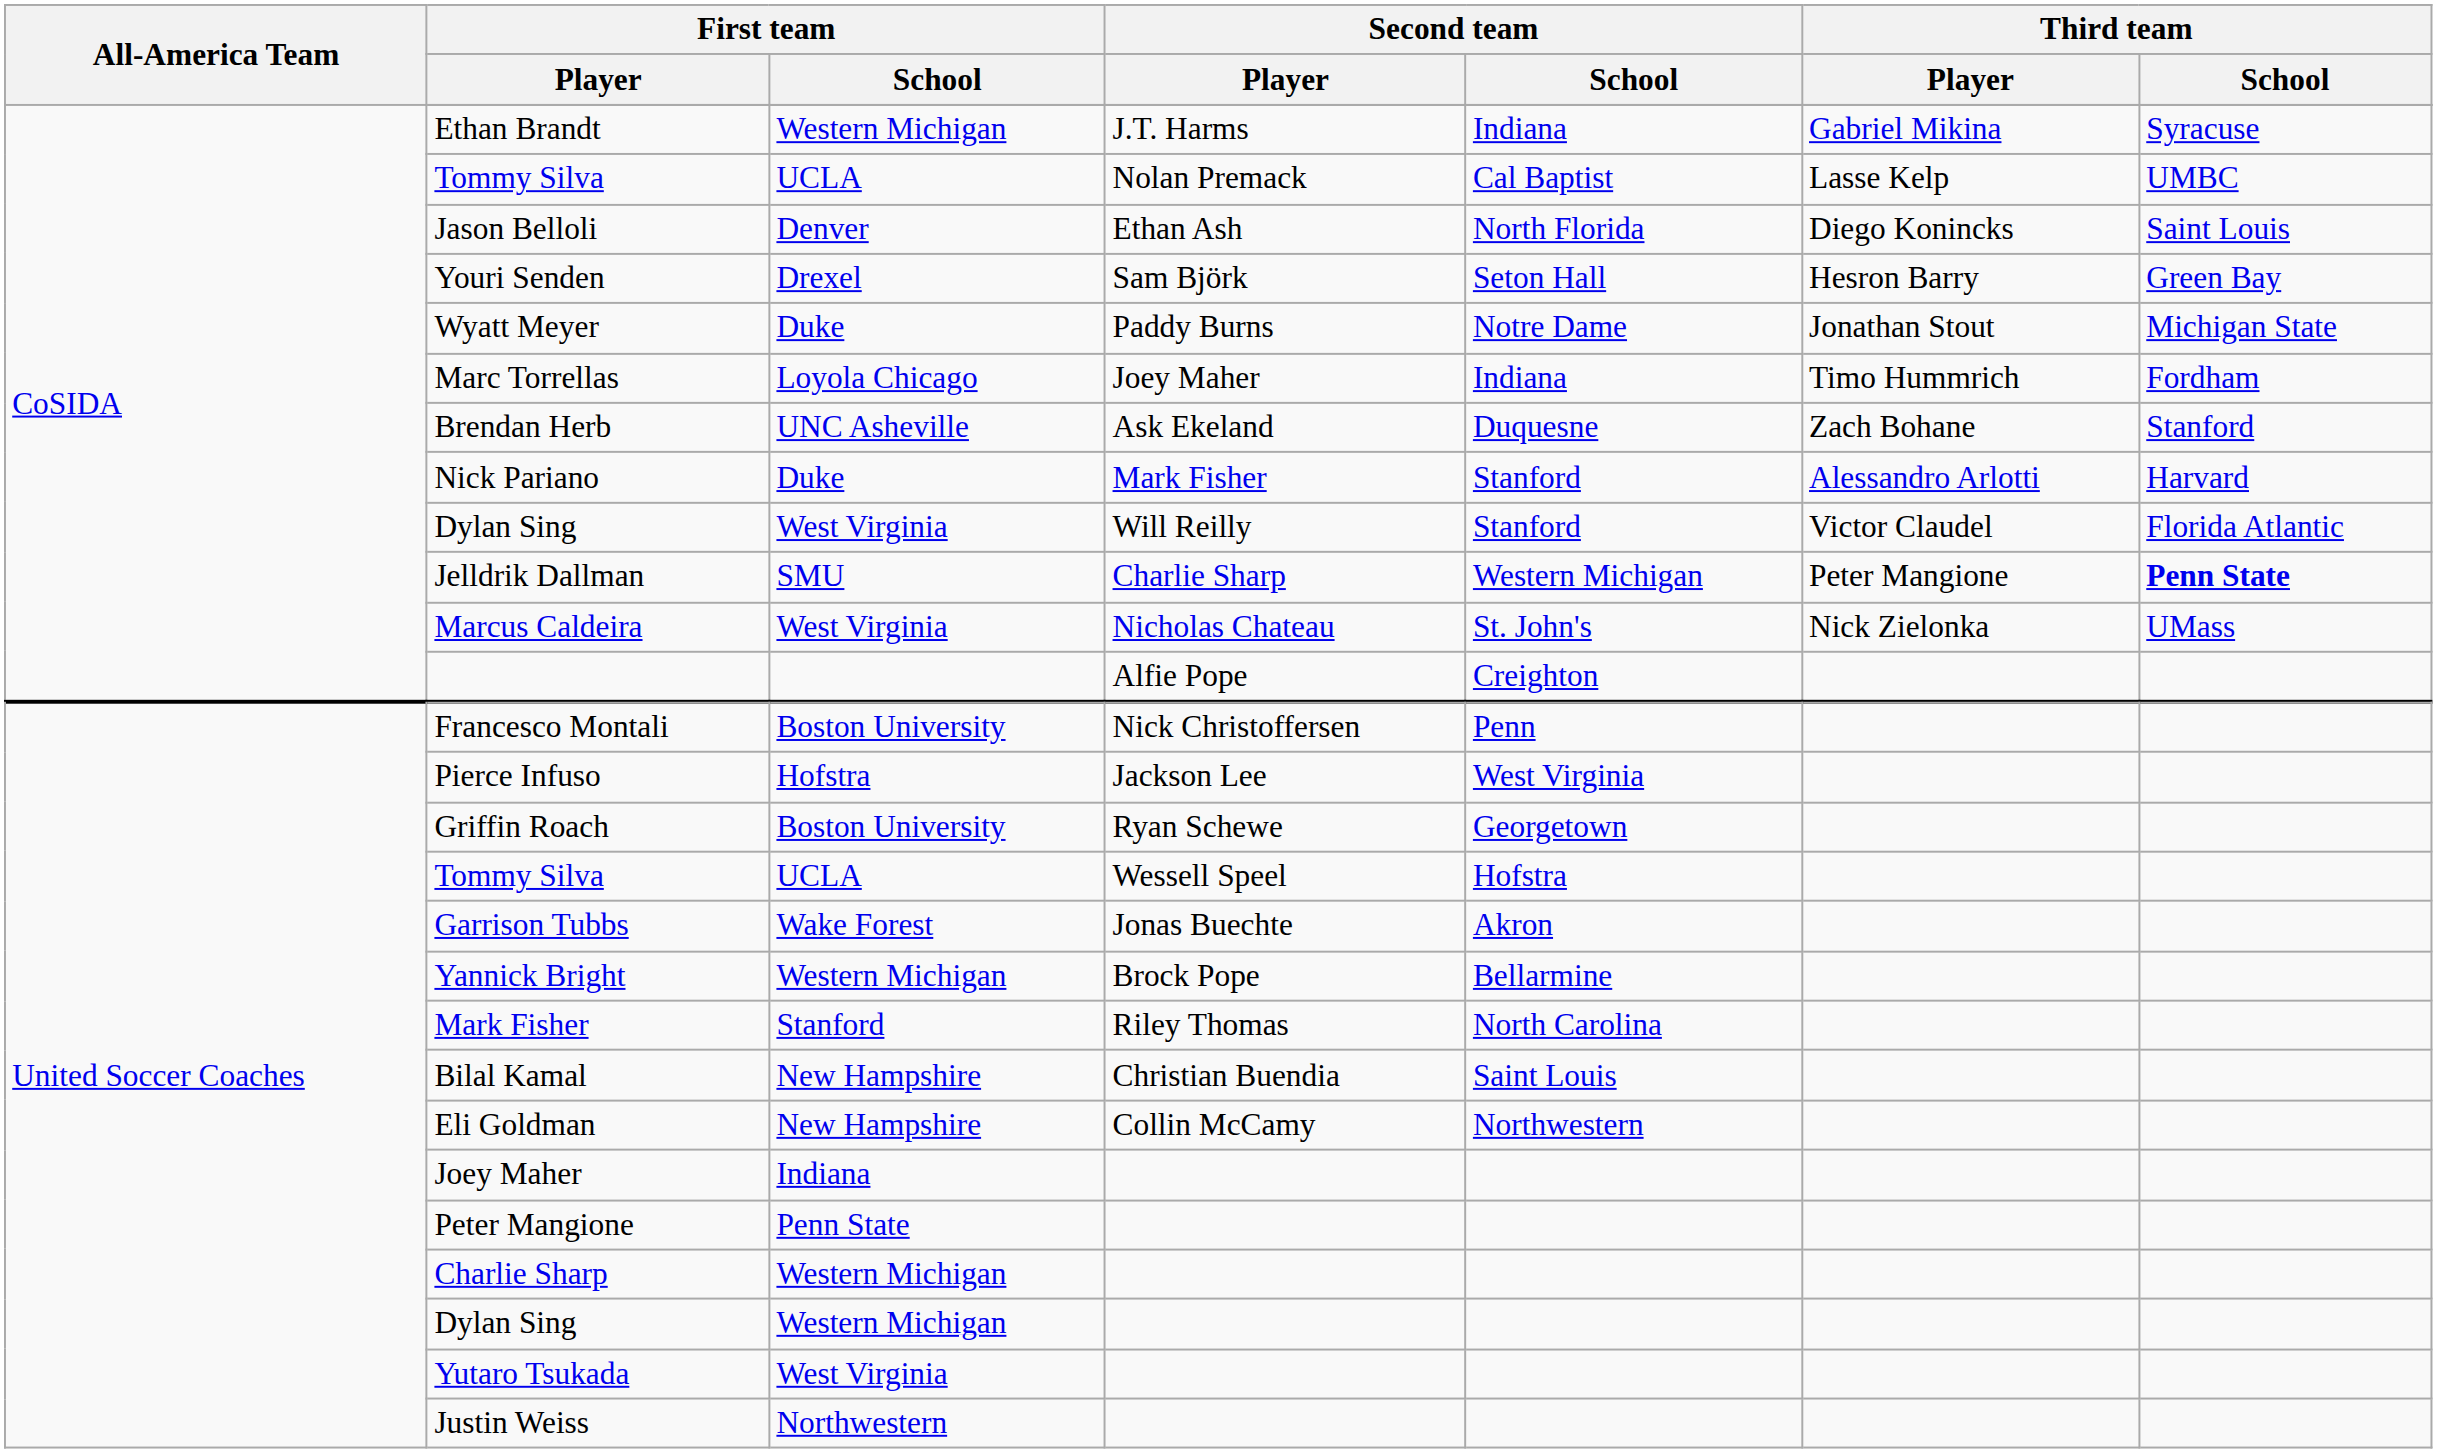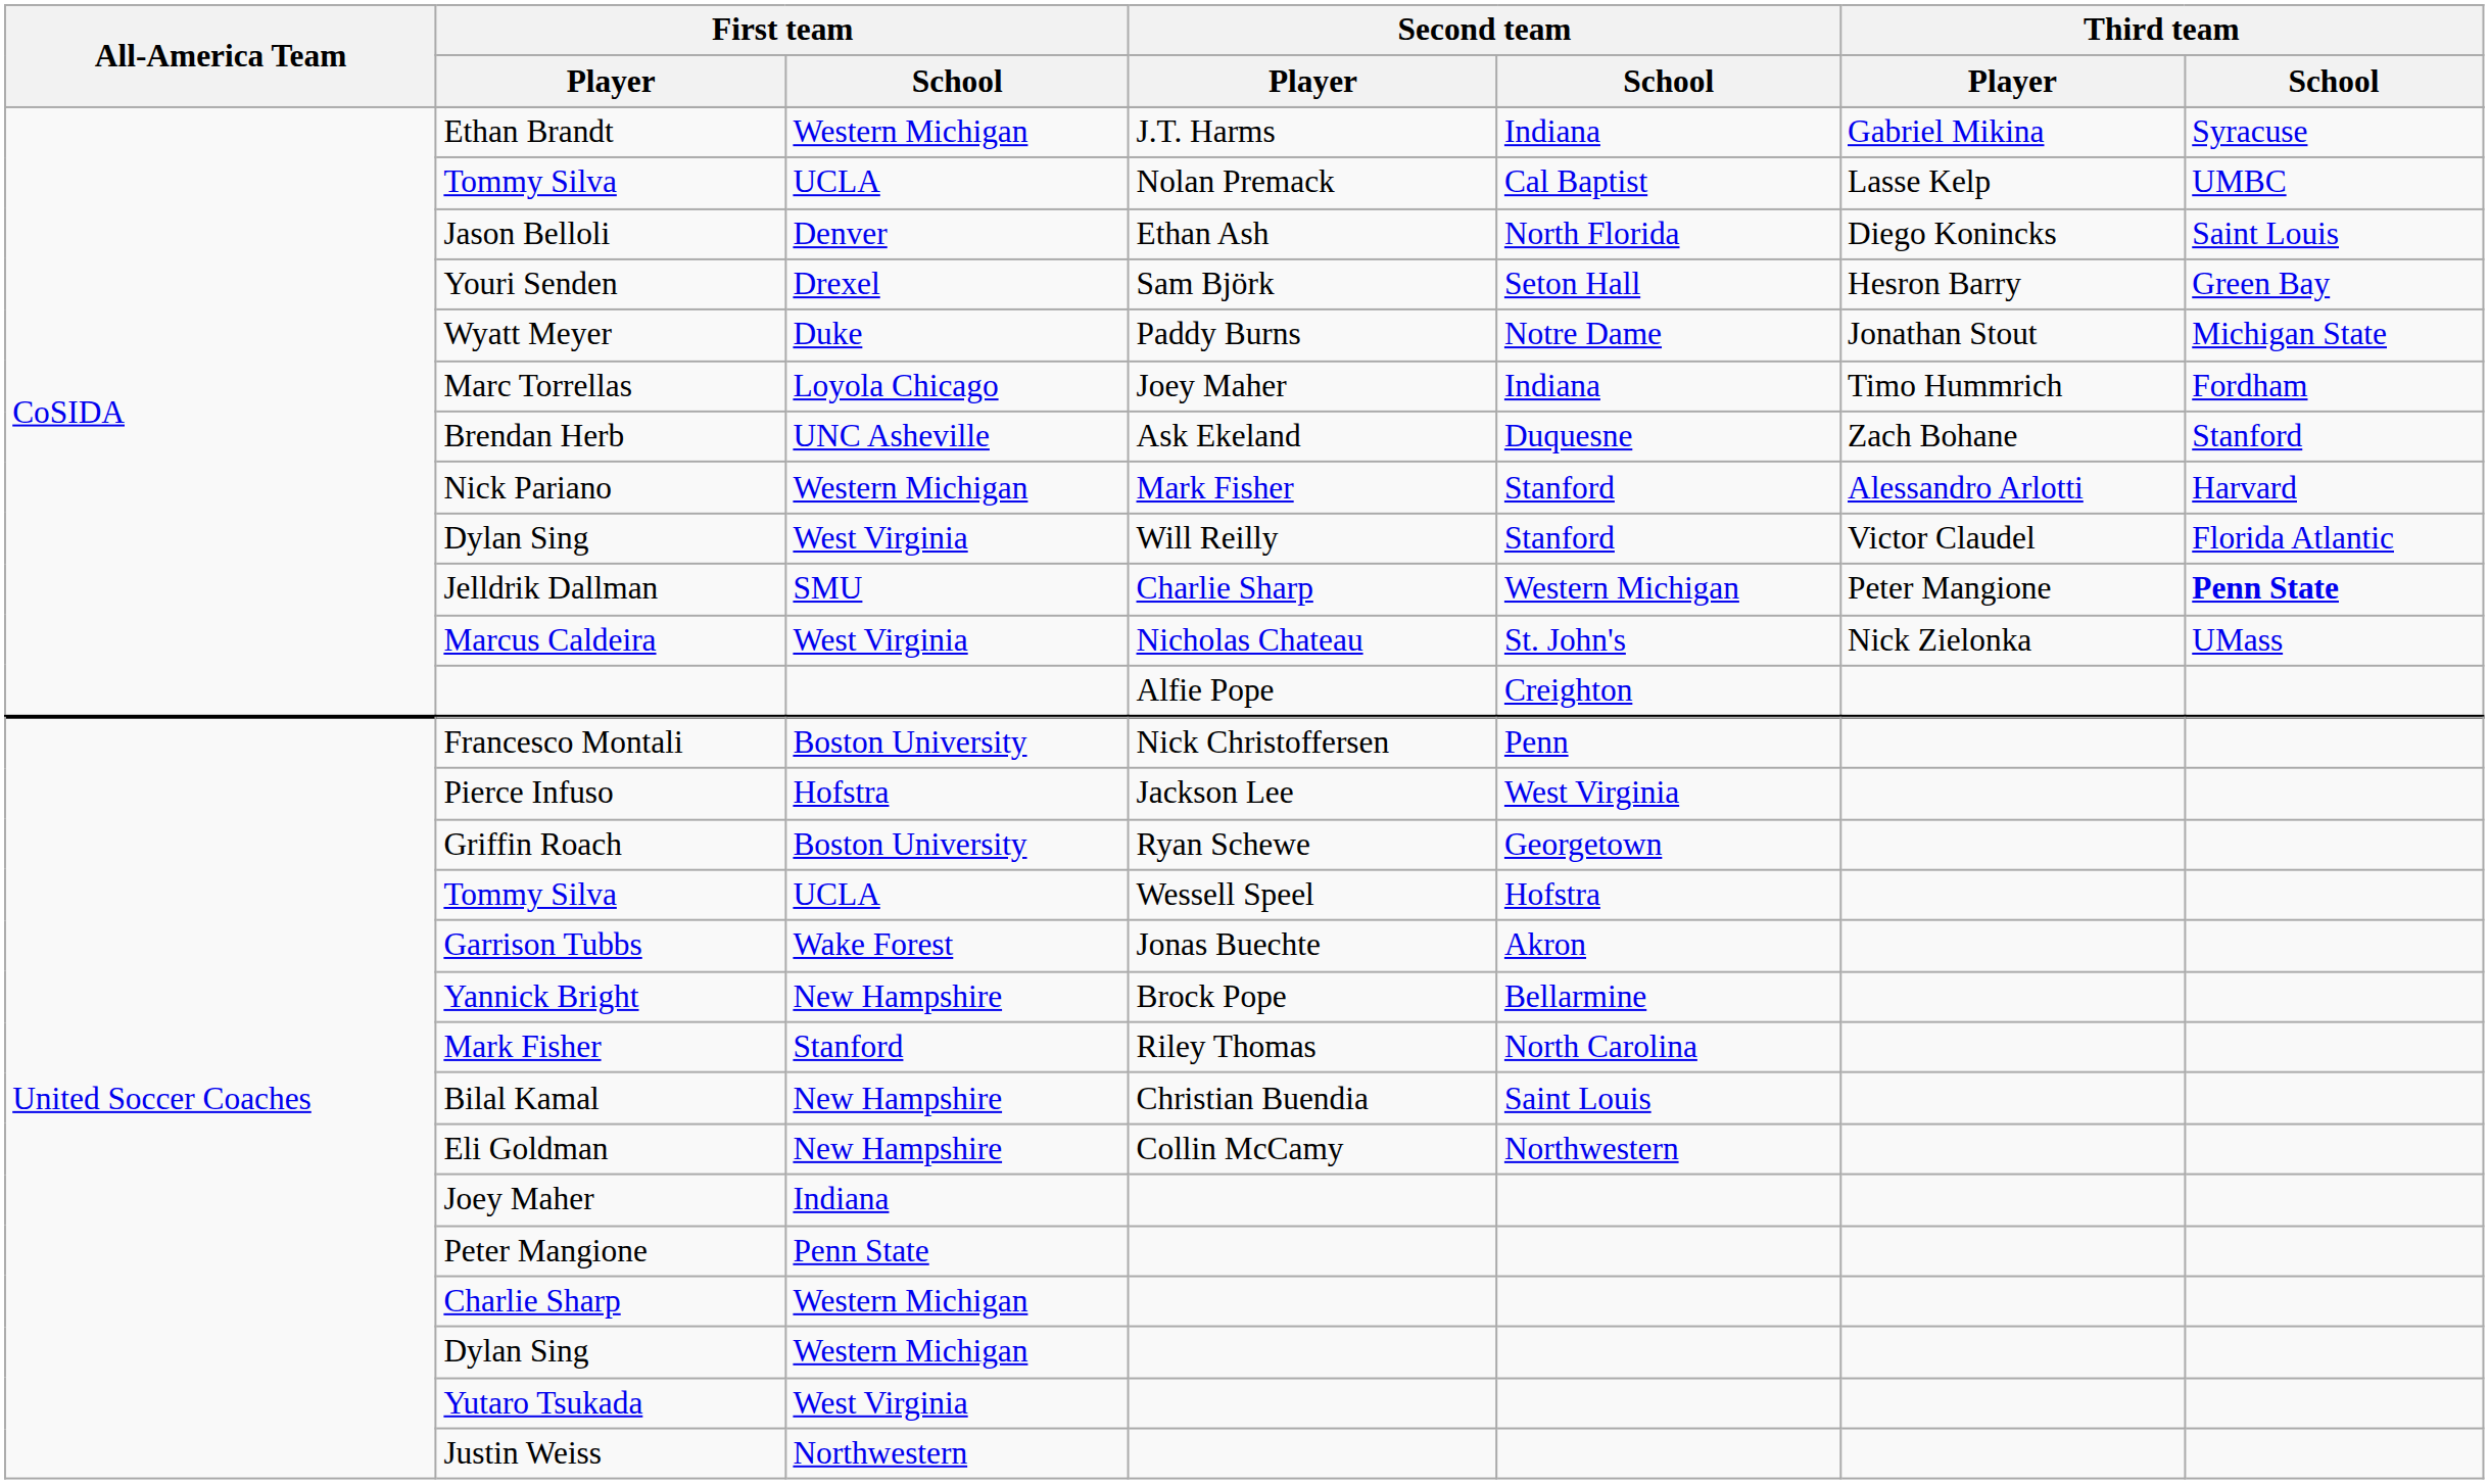 <table class="wikitable" style="width:98%;">
 <tr>
 <th rowspan="2">All-America Team</th>
 <th colspan="2">First team</th>
 <th colspan="2">Second team</th>
 <th colspan="2">Third team</th>
 </tr>
 <tr>
 <th>Player</th>
 <th>School</th>
 <th>Player</th>
 <th>School</th>
 <th>Player</th>
 <th>School</th>
 </tr>
 <tr>
 <td rowspan="13"><a href='#'>CoSIDA</a></td>
 </tr>
 <tr>
 <td> Ethan Brandt</td>
 <td><a href='#'>Western Michigan</a></td>
 <td> J.T. Harms</td>
 <td><a href='#'>Indiana</a></td>
 <td> <a href='#'>Gabriel Mikina</a></td>
 <td><a href='#'>Syracuse</a></td>
 </tr>
 <tr>
 <td> <a href='#'>Tommy Silva</a></td>
 <td><a href='#'>UCLA</a></td>
 <td> Nolan Premack</td>
 <td><a href='#'>Cal Baptist</a></td>
 <td> Lasse Kelp</td>
 <td><a href='#'>UMBC</a></td>
 </tr>
 <tr>
 <td> Jason Belloli</td>
 <td><a href='#'>Denver</a></td>
 <td> Ethan Ash</td>
 <td><a href='#'>North Florida</a></td>
 <td> Diego Konincks</td>
 <td><a href='#'>Saint Louis</a></td>
 </tr>
 <tr>
 <td> Youri Senden</td>
 <td><a href='#'>Drexel</a></td>
 <td> Sam Björk</td>
 <td><a href='#'>Seton Hall</a></td>
 <td> Hesron Barry</td>
 <td><a href='#'>Green Bay</a></td>
 </tr>
 <tr>
 <td> Wyatt Meyer</td>
 <td><a href='#'>Duke</a></td>
 <td> Paddy Burns</td>
 <td><a href='#'>Notre Dame</a></td>
 <td> Jonathan Stout</td>
 <td><a href='#'>Michigan State</a></td>
 </tr>
 <tr>
 <td> Marc Torrellas</td>
 <td><a href='#'>Loyola Chicago</a></td>
 <td> Joey Maher</td>
 <td><a href='#'>Indiana</a></td>
 <td> Timo Hummrich</td>
 <td><a href='#'>Fordham</a></td>
 </tr>
 <tr>
 <td> Brendan Herb</td>
 <td><a href='#'>UNC Asheville</a></td>
 <td> Ask Ekeland</td>
 <td><a href='#'>Duquesne</a></td>
 <td> Zach Bohane</td>
 <td><a href='#'>Stanford</a></td>
 </tr>
 <tr>
 <td> Nick Pariano</td>
-<td><a href='#'>Duke</a></td>
+<td><a href='#'>Western Michigan</a></td>
 <td> <a href='#'>Mark Fisher</a></td>
 <td><a href='#'>Stanford</a></td>
 <td> <a href='#'>Alessandro Arlotti</a></td>
 <td><a href='#'>Harvard</a></td>
 </tr>
 <tr>
 <td> Dylan Sing</td>
 <td><a href='#'>West Virginia</a></td>
 <td> Will Reilly</td>
 <td><a href='#'>Stanford</a></td>
 <td> Victor Claudel</td>
 <td><a href='#'>Florida Atlantic</a></td>
 </tr>
 <tr>
 <td> Jelldrik Dallman</td>
 <td><a href='#'>SMU</a></td>
 <td> <a href='#'>Charlie Sharp</a></td>
 <td><a href='#'>Western Michigan</a></td>
 <td> Peter Mangione</td>
 <td><strong><a href='#'>Penn State</a></strong></td>
 </tr>
 <tr>
 <td> <a href='#'>Marcus Caldeira</a></td>
 <td><a href='#'>West Virginia</a></td>
 <td> <a href='#'>Nicholas Chateau</a></td>
 <td><a href='#'>St. John's</a></td>
 <td> Nick Zielonka</td>
 <td><a href='#'>UMass</a></td>
 </tr>
 <tr>
 <td></td>
 <td></td>
 <td> Alfie Pope</td>
 <td><a href='#'>Creighton</a></td>
 <td></td>
 <td></td>
 </tr>
 <tr style = "border-top:2px solid black;">
 <td rowspan="16"><a href='#'>United Soccer Coaches</a></td>
 </tr>
 <tr>
 <td> Francesco Montali</td>
 <td><a href='#'>Boston University</a></td>
 <td> Nick Christoffersen</td>
 <td><a href='#'>Penn</a></td>
 <td></td>
 <td></td>
 </tr>
 <tr>
 <td> Pierce Infuso</td>
 <td><a href='#'>Hofstra</a></td>
 <td> Jackson Lee</td>
 <td><a href='#'>West Virginia</a></td>
 <td></td>
 <td></td>
 </tr>
 <tr>
 <td> Griffin Roach</td>
 <td><a href='#'>Boston University</a></td>
 <td> Ryan Schewe</td>
 <td><a href='#'>Georgetown</a></td>
 <td></td>
 <td></td>
 </tr>
 <tr>
 <td> <a href='#'>Tommy Silva</a></td>
 <td><a href='#'>UCLA</a></td>
 <td> Wessell Speel</td>
 <td><a href='#'>Hofstra</a></td>
 <td></td>
 <td></td>
 </tr>
 <tr>
 <td> <a href='#'>Garrison Tubbs</a></td>
 <td><a href='#'>Wake Forest</a></td>
 <td> Jonas Buechte</td>
 <td><a href='#'>Akron</a></td>
 <td></td>
 <td></td>
 </tr>
 <tr>
 <td> <a href='#'>Yannick Bright</a></td>
-<td><a href='#'>Western Michigan</a></td>
+<td><a href='#'>New Hampshire</a></td>
 <td> Brock Pope</td>
 <td><a href='#'>Bellarmine</a></td>
 <td></td>
 <td></td>
 </tr>
 <tr>
 <td> <a href='#'>Mark Fisher</a></td>
 <td><a href='#'>Stanford</a></td>
 <td> Riley Thomas</td>
 <td><a href='#'>North Carolina</a></td>
 <td></td>
 <td></td>
 </tr>
 <tr>
 <td> Bilal Kamal</td>
 <td><a href='#'>New Hampshire</a></td>
 <td> Christian Buendia</td>
 <td><a href='#'>Saint Louis</a></td>
 <td></td>
 <td></td>
 </tr>
 <tr>
 <td> Eli Goldman</td>
 <td><a href='#'>New Hampshire</a></td>
 <td> Collin McCamy</td>
 <td><a href='#'>Northwestern</a></td>
 <td></td>
 <td></td>
 </tr>
 <tr>
 <td> Joey Maher</td>
 <td><a href='#'>Indiana</a></td>
 <td></td>
 <td></td>
 <td></td>
 <td></td>
 </tr>
 <tr>
 <td> Peter Mangione</td>
 <td><a href='#'>Penn State</a></td>
 <td></td>
 <td></td>
 <td></td>
 <td></td>
 </tr>
 <tr>
 <td> <a href='#'>Charlie Sharp</a></td>
 <td><a href='#'>Western Michigan</a></td>
 <td></td>
 <td></td>
 <td></td>
 <td></td>
 </tr>
 <tr>
 <td> Dylan Sing</td>
 <td><a href='#'>Western Michigan</a></td>
 <td></td>
 <td></td>
 <td></td>
 <td></td>
 </tr>
 <tr>
 <td> <a href='#'>Yutaro Tsukada</a></td>
 <td><a href='#'>West Virginia</a></td>
 <td></td>
 <td></td>
 <td></td>
 <td></td>
 </tr>
 <tr>
 <td> Justin Weiss</td>
 <td><a href='#'>Northwestern</a></td>
 <td></td>
 <td></td>
 <td></td>
 <td></td>
 </tr>
 </table>
